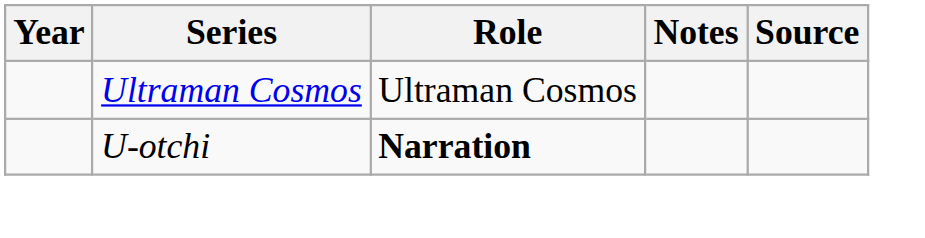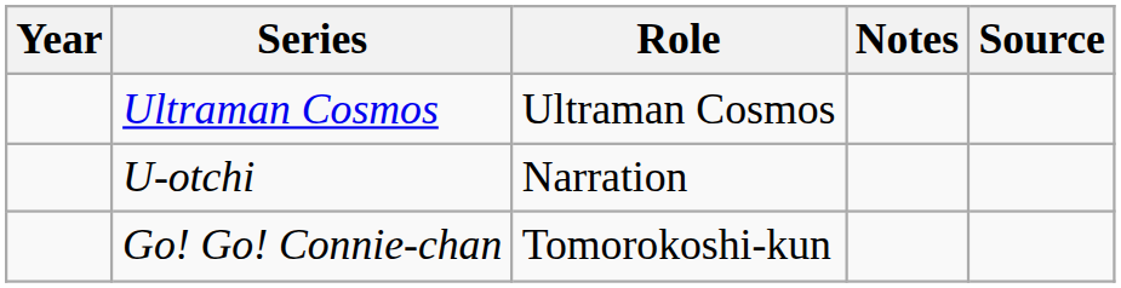 <table class="wikitable sortable plainrowheaders">
 <tr>
 <th>Year</th>
 <th>Series</th>
 <th>Role</th>
 <th class="unsortable">Notes</th>
 <th class="unsortable">Source</th>
 </tr>
 <tr>
 <td></td>
 <td><em><a href='#'>Ultraman Cosmos</a></em></td>
 <td>Ultraman Cosmos</td>
 <td></td>
 <td></td>
 </tr>
 <tr>
 <td></td>
 <td><em>U-otchi</em> </td>
-<td><strong>Narration</strong></td>
+<td>Narration</td>
+<td></td>
+<td></td>
+</tr>
+<tr>
+<td></td>
+<td><em>Go! Go! Connie-chan</em> </td>
+<td>Tomorokoshi-kun </td>
 <td></td>
 <td></td>
 </tr>
 </table>
